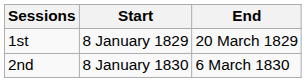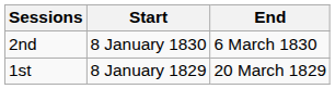 <table class="wikitable">
 <tr>
 <th>Sessions</th>
 <th>Start</th>
 <th>End</th>
 </tr>
 <tr>
+<td>2nd</td>
+<td>8 January 1830</td>
+<td>6 March 1830</td>
+</tr>
+<tr>
 <td>1st</td>
 <td>8 January 1829</td>
 <td>20 March 1829</td>
 </tr>
-<tr>
-<td>2nd</td>
-<td>8 January 1830</td>
-<td>6 March 1830</td>
-</tr>
 </table>
